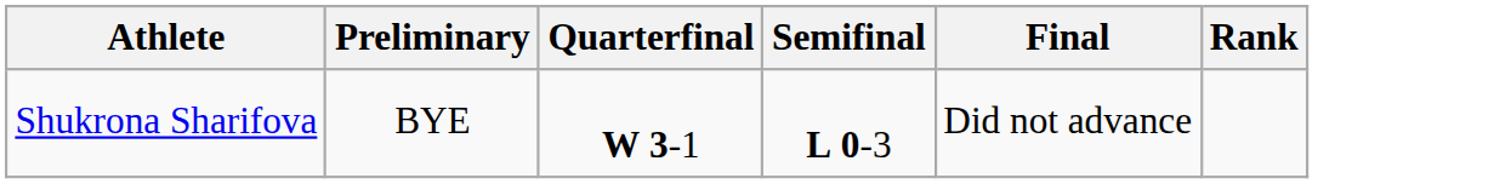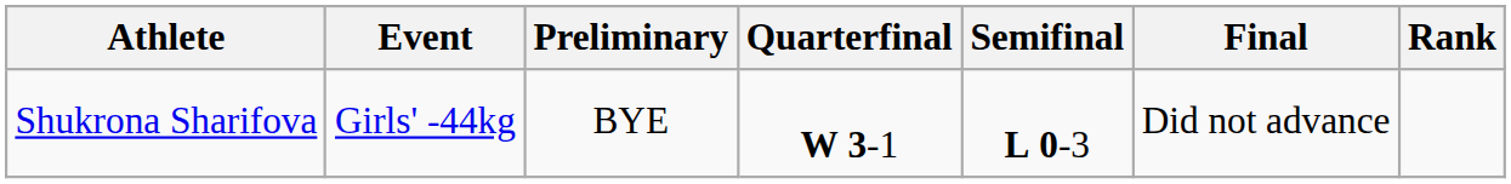 <table class="wikitable" style="text-align:left; font-size:90%">
 <tr>
 <th>Athlete</th>
+<th>Event</th>
 <th>Preliminary</th>
 <th>Quarterfinal</th>
 <th>Semifinal</th>
 <th>Final</th>
 <th>Rank</th>
 </tr>
 <tr>
 <td><a href='#'>Shukrona Sharifova</a></td>
+<td><a href='#'>Girls' -44kg</a></td>
 <td align=center>BYE</td>
 <td align=center> <br> <strong>W</strong> <strong>3</strong>-1</td>
 <td align=center> <br> <strong>L</strong> <strong>0</strong>-3</td>
 <td align=center colspan=1>Did not advance</td>
 <td align=center></td>
 </tr>
 </table>
